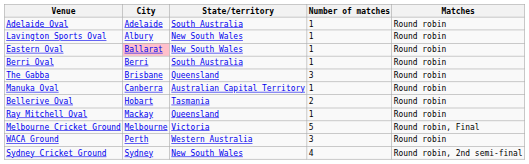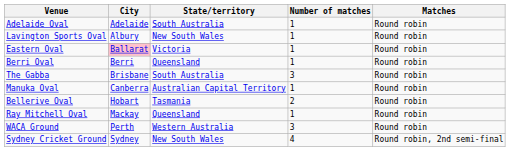 <table class="wikitable">
 <tr>
 <th>Venue</th>
 <th>City</th>
 <th>State/territory</th>
 <th>Number of matches</th>
 <th>Matches</th>
 </tr>
 <tr>
 <td><a href='#'>Adelaide Oval</a></td>
 <td><a href='#'>Adelaide</a></td>
 <td><a href='#'>South Australia</a></td>
 <td>1</td>
 <td>Round robin</td>
 </tr>
 <tr>
 <td><a href='#'>Lavington Sports Oval</a></td>
 <td><a href='#'>Albury</a></td>
 <td><a href='#'>New South Wales</a></td>
 <td>1</td>
 <td>Round robin</td>
 </tr>
 <tr>
 <td><a href='#'>Eastern Oval</a></td>
 <td style="background: pink;"><a href='#'>Ballarat</a></td>
-<td><a href='#'>New South Wales</a></td>
+<td><a href='#'>Victoria</a></td>
 <td>1</td>
 <td>Round robin</td>
 </tr>
 <tr>
 <td><a href='#'>Berri Oval</a></td>
 <td><a href='#'>Berri</a></td>
-<td><a href='#'>South Australia</a></td>
+<td><a href='#'>Queensland</a></td>
 <td>1</td>
 <td>Round robin</td>
 </tr>
 <tr>
 <td><a href='#'>The Gabba</a></td>
 <td><a href='#'>Brisbane</a></td>
-<td><a href='#'>Queensland</a></td>
+<td><a href='#'>South Australia</a></td>
 <td>3</td>
 <td>Round robin</td>
 </tr>
 <tr>
 <td><a href='#'>Manuka Oval</a></td>
 <td><a href='#'>Canberra</a></td>
 <td><a href='#'>Australian Capital Territory</a></td>
 <td>1</td>
 <td>Round robin</td>
 </tr>
 <tr>
 <td><a href='#'>Bellerive Oval</a></td>
 <td><a href='#'>Hobart</a></td>
 <td><a href='#'>Tasmania</a></td>
 <td>2</td>
 <td>Round robin</td>
 </tr>
 <tr>
 <td><a href='#'>Ray Mitchell Oval</a></td>
 <td><a href='#'>Mackay</a></td>
 <td><a href='#'>Queensland</a></td>
 <td>1</td>
 <td>Round robin</td>
 </tr>
 <tr>
-<td><a href='#'>Melbourne Cricket Ground</a></td>
-<td><a href='#'>Melbourne</a></td>
-<td><a href='#'>Victoria</a></td>
-<td>5</td>
-<td>Round robin, Final</td>
-</tr>
-<tr>
 <td><a href='#'>WACA Ground</a></td>
 <td><a href='#'>Perth</a></td>
 <td><a href='#'>Western Australia</a></td>
 <td>3</td>
 <td>Round robin</td>
 </tr>
 <tr>
 <td><a href='#'>Sydney Cricket Ground</a></td>
 <td><a href='#'>Sydney</a></td>
 <td><a href='#'>New South Wales</a></td>
 <td>4</td>
 <td>Round robin, 2nd semi-final</td>
 </tr>
 </table>
